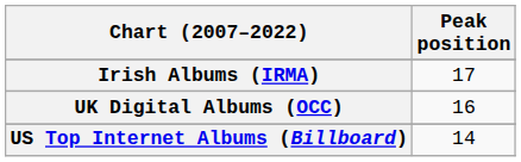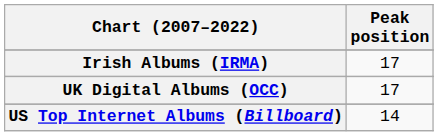 <table class="wikitable plainrowheaders sortable" style="text-align:center;">
 <tr>
 <th>Chart (2007–2022)</th>
 <th>Peak<br>position</th>
 </tr>
 <tr>
 </tr>
 <tr>
 </tr>
 <tr>
 </tr>
 <tr>
 </tr>
 <tr>
 </tr>
 <tr>
 </tr>
 <tr>
 </tr>
 <tr>
 </tr>
 <tr>
 </tr>
 <tr>
 <th scope="row">Irish Albums (<a href='#'>IRMA</a>)</th>
 <td>17</td>
 </tr>
 <tr>
 </tr>
 <tr>
 </tr>
 <tr>
 </tr>
 <tr>
 </tr>
 <tr>
 </tr>
 <tr>
 </tr>
 <tr>
 </tr>
 <tr>
 </tr>
 <tr>
 </tr>
 <tr>
 </tr>
 <tr>
 </tr>
 <tr>
 <th scope="row">UK Digital Albums (<a href='#'>OCC</a>)</th>
-<td>16</td>
+<td>17</td>
 </tr>
 <tr>
 </tr>
 <tr>
 </tr>
 <tr>
 </tr>
 <tr>
 <th scope="row">US <a href='#'>Top Internet Albums</a> (<a href='#'><em>Billboard</em></a>)</th>
 <td>14</td>
 </tr>
 <tr>
 </tr>
 </table>
